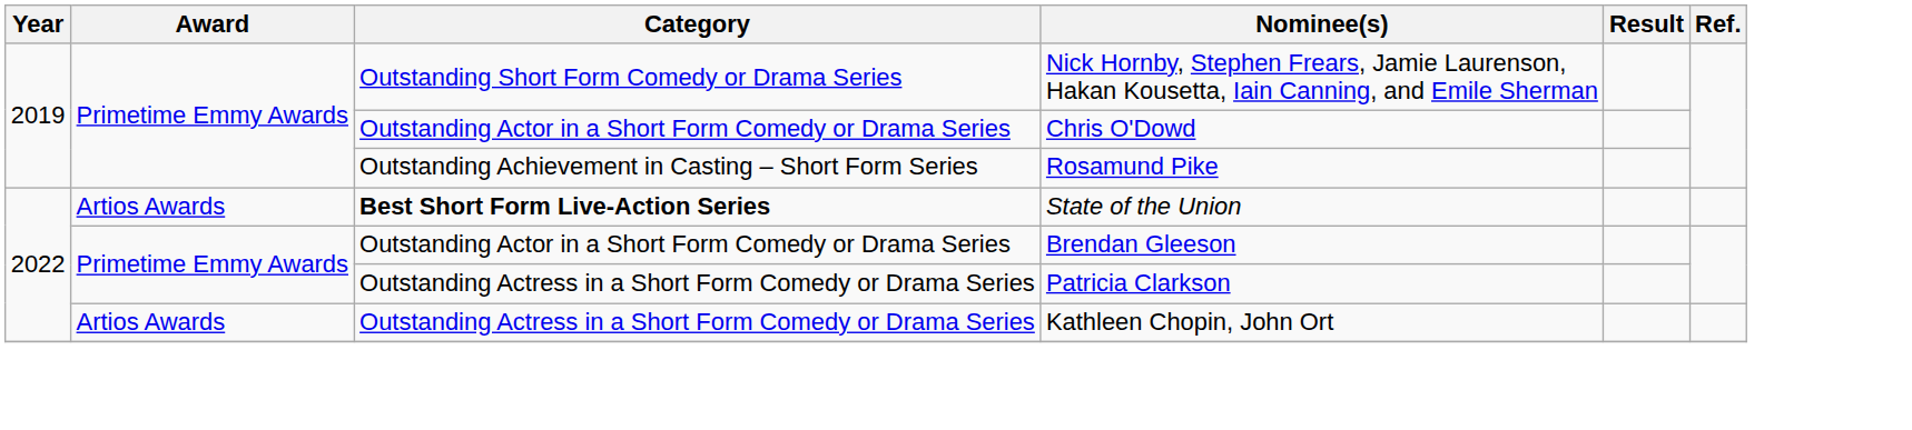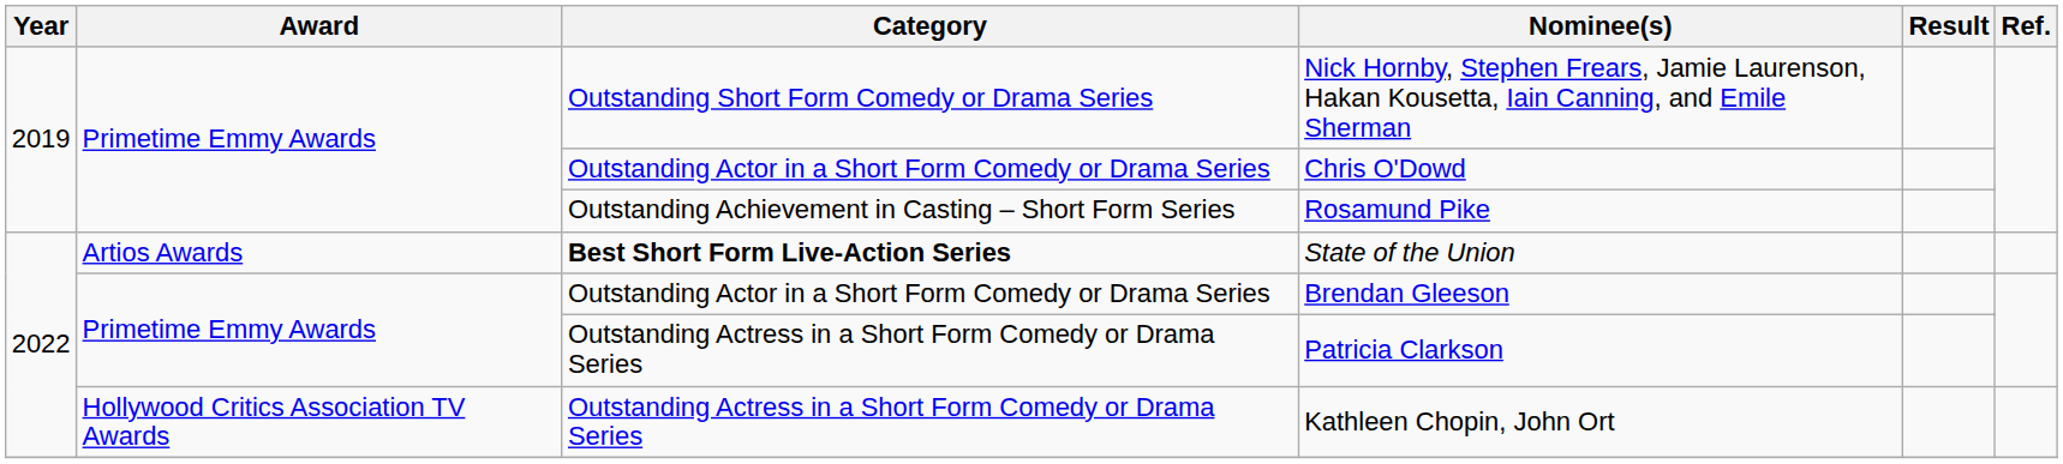 <table class="wikitable sortable">
 <tr>
 <th scope="col">Year</th>
 <th scope="col">Award</th>
 <th scope="col">Category</th>
 <th scope="col">Nominee(s)</th>
 <th scope="col">Result</th>
 <th scope="col">Ref.</th>
 </tr>
 <tr>
 <td align="center" rowspan="3">2019</td>
 <td rowspan="3"><a href='#'>Primetime Emmy Awards</a></td>
 <td><a href='#'>Outstanding Short Form Comedy or Drama Series</a></td>
 <td><a href='#'>Nick Hornby</a>, <a href='#'>Stephen Frears</a>, Jamie Laurenson, <br> Hakan Kousetta, <a href='#'>Iain Canning</a>, and <a href='#'>Emile Sherman</a></td>
 <td></td>
 <td rowspan="3" align="center"></td>
 </tr>
 <tr>
 <td><a href='#'>Outstanding Actor in a Short Form Comedy or Drama Series</a></td>
 <td><a href='#'>Chris O'Dowd</a></td>
 <td></td>
 </tr>
 <tr>
 <td>Outstanding Achievement in Casting – Short Form Series</td>
 <td><a href='#'>Rosamund Pike</a></td>
 <td></td>
 </tr>
 <tr>
 <td align="center" rowspan="4">2022</td>
 <td><a href='#'>Artios Awards</a></td>
 <td><strong>Best Short Form Live-Action Series</strong></td>
 <td><em>State of the Union</em></td>
 <td></td>
 <td align="center"></td>
 </tr>
 <tr>
 <td rowspan="2"><a href='#'>Primetime Emmy Awards</a></td>
 <td>Outstanding Actor in a Short Form Comedy or Drama Series</td>
 <td><a href='#'>Brendan Gleeson</a></td>
 <td></td>
 <td rowspan="2" align="center"></td>
 </tr>
 <tr>
 <td>Outstanding Actress in a Short Form Comedy or Drama Series</td>
 <td><a href='#'>Patricia Clarkson</a></td>
 <td></td>
 </tr>
 <tr>
-<td><a href='#'>Artios Awards</a></td>
+<td><a href='#'>Hollywood Critics Association TV Awards</a></td>
 <td><a href='#'>Outstanding Actress in a Short Form Comedy or Drama Series</a></td>
 <td>Kathleen Chopin, John Ort</td>
 <td></td>
 <td align="center"></td>
 </tr>
 <tr>
 </tr>
 </table>
